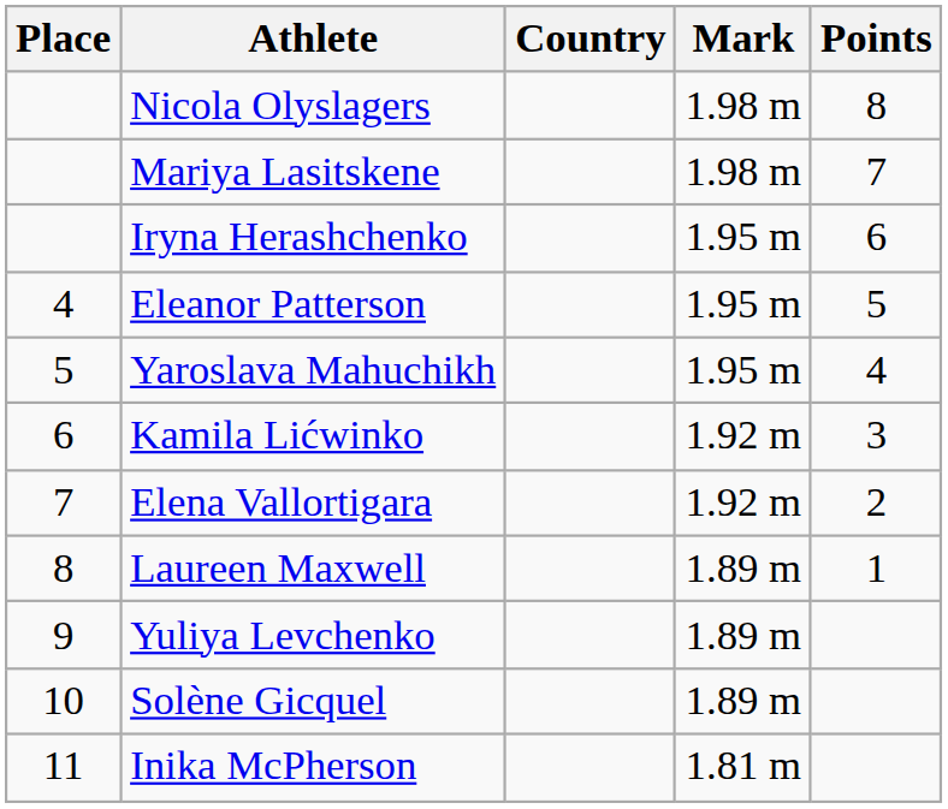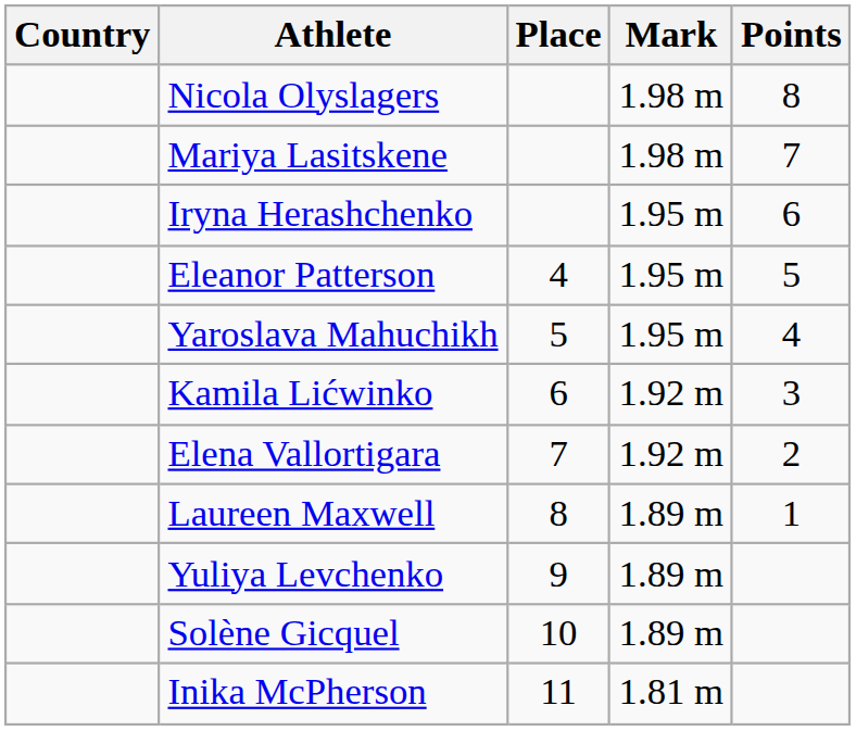 <table class="wikitable">
 <tr>
+<th>Country</th>
+<th>Athlete</th>
 <th>Place</th>
-<th>Athlete</th>
-<th>Country</th>
 <th>Mark</th>
 <th>Points</th>
 </tr>
 <tr>
+<td></td>
+<td><a href='#'>Nicola Olyslagers</a></td>
 <td align=center></td>
-<td><a href='#'>Nicola Olyslagers</a></td>
-<td></td>
 <td>1.98 m</td>
 <td align=center>8</td>
 </tr>
 <tr>
+<td></td>
+<td><a href='#'>Mariya Lasitskene</a></td>
 <td align=center></td>
-<td><a href='#'>Mariya Lasitskene</a></td>
-<td></td>
 <td>1.98 m</td>
 <td align=center>7</td>
 </tr>
 <tr>
+<td></td>
+<td><a href='#'>Iryna Herashchenko</a></td>
 <td align=center></td>
-<td><a href='#'>Iryna Herashchenko</a></td>
-<td></td>
 <td>1.95 m</td>
 <td align=center>6</td>
 </tr>
 <tr>
+<td></td>
+<td><a href='#'>Eleanor Patterson</a></td>
 <td align=center>4</td>
-<td><a href='#'>Eleanor Patterson</a></td>
-<td></td>
 <td>1.95 m</td>
 <td align=center>5</td>
 </tr>
 <tr>
+<td></td>
+<td><a href='#'>Yaroslava Mahuchikh</a></td>
 <td align=center>5</td>
-<td><a href='#'>Yaroslava Mahuchikh</a></td>
-<td></td>
 <td>1.95 m</td>
 <td align=center>4</td>
 </tr>
 <tr>
+<td></td>
+<td><a href='#'>Kamila Lićwinko</a></td>
 <td align=center>6</td>
-<td><a href='#'>Kamila Lićwinko</a></td>
-<td></td>
 <td>1.92 m</td>
 <td align=center>3</td>
 </tr>
 <tr>
+<td></td>
+<td><a href='#'>Elena Vallortigara</a></td>
 <td align=center>7</td>
-<td><a href='#'>Elena Vallortigara</a></td>
-<td></td>
 <td>1.92 m</td>
 <td align=center>2</td>
 </tr>
 <tr>
+<td></td>
+<td><a href='#'>Laureen Maxwell</a></td>
 <td align=center>8</td>
-<td><a href='#'>Laureen Maxwell</a></td>
-<td></td>
 <td>1.89 m</td>
 <td align=center>1</td>
 </tr>
 <tr>
+<td></td>
+<td><a href='#'>Yuliya Levchenko</a></td>
 <td align=center>9</td>
-<td><a href='#'>Yuliya Levchenko</a></td>
-<td></td>
 <td>1.89 m</td>
 <td align=center></td>
 </tr>
 <tr>
+<td></td>
+<td><a href='#'>Solène Gicquel</a></td>
 <td align=center>10</td>
-<td><a href='#'>Solène Gicquel</a></td>
-<td></td>
 <td>1.89 m</td>
 <td align=center></td>
 </tr>
 <tr>
+<td></td>
+<td><a href='#'>Inika McPherson</a></td>
 <td align=center>11</td>
-<td><a href='#'>Inika McPherson</a></td>
-<td></td>
 <td>1.81 m</td>
 <td align=center></td>
 </tr>
 </table>
